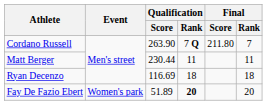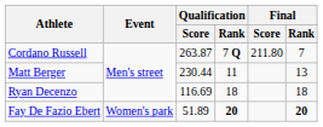 <table class=wikitable style=text-align:center;font-size:90%>
 <tr>
 <th rowspan=2>Athlete</th>
 <th rowspan=2>Event</th>
 <th colspan=2>Qualification</th>
 <th colspan=2>Final</th>
 </tr>
 <tr style=font-size:95%>
 <th>Score</th>
 <th>Rank</th>
 <th>Score</th>
 <th>Rank</th>
 </tr>
 <tr>
 <td align=left><a href='#'>Cordano Russell</a></td>
 <td align=left rowspan=3><a href='#'>Men's street</a></td>
-<td>263.90</td>
+<td>263.87</td>
 <td>7 <strong>Q</strong></td>
 <td>211.80</td>
 <td>7</td>
 </tr>
 <tr>
 <td align=left><a href='#'>Matt Berger</a></td>
 <td>230.44</td>
 <td>11</td>
 <td></td>
-<td>11</td>
+<td>13</td>
 </tr>
 <tr>
 <td align=left><a href='#'>Ryan Decenzo</a></td>
 <td>116.69</td>
 <td>18</td>
 <td></td>
 <td>18</td>
 </tr>
 <tr>
 <td align=left><a href='#'>Fay De Fazio Ebert</a></td>
 <td align=left><a href='#'>Women's park</a></td>
 <td>51.89</td>
 <td><strong>20</strong></td>
 <td></td>
-<td>20</td>
+<td><strong>20</strong></td>
 </tr>
 </table>
